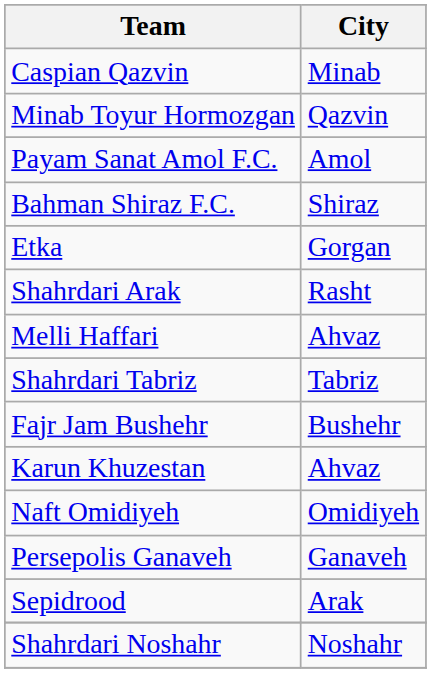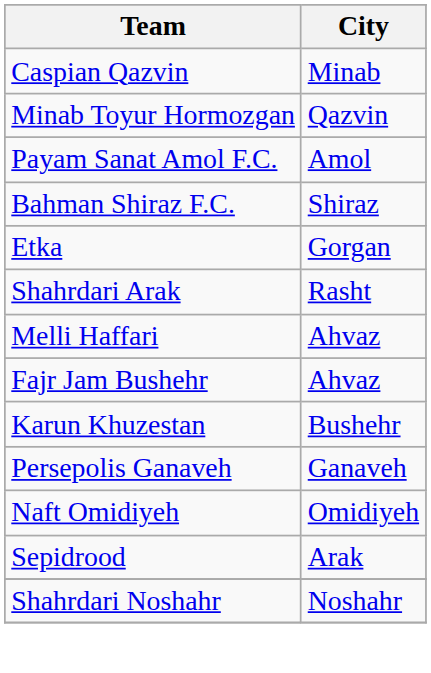 <table class="wikitable">
 <tr>
 <th>Team</th>
 <th>City</th>
 </tr>
 <tr>
 <td><a href='#'>Caspian Qazvin</a></td>
 <td><a href='#'>Minab</a></td>
 </tr>
 <tr>
 <td><a href='#'>Minab Toyur Hormozgan</a></td>
 <td><a href='#'>Qazvin</a></td>
 </tr>
 <tr>
 <td><a href='#'>Payam Sanat Amol F.C.</a></td>
 <td><a href='#'>Amol</a></td>
 </tr>
 <tr>
 <td><a href='#'>Bahman Shiraz F.C.</a></td>
 <td><a href='#'>Shiraz</a></td>
 </tr>
 <tr>
 <td><a href='#'>Etka</a></td>
 <td><a href='#'>Gorgan</a></td>
 </tr>
 <tr>
 <td><a href='#'>Shahrdari Arak</a></td>
 <td><a href='#'>Rasht</a></td>
 </tr>
 <tr>
 <td><a href='#'>Melli Haffari</a></td>
 <td><a href='#'>Ahvaz</a></td>
 </tr>
 <tr>
-<td><a href='#'>Shahrdari Tabriz</a></td>
-<td><a href='#'>Tabriz</a></td>
+<td><a href='#'>Fajr Jam Bushehr</a></td>
+<td><a href='#'>Ahvaz</a></td>
 </tr>
 <tr>
-<td><a href='#'>Fajr Jam Bushehr</a></td>
+<td><a href='#'>Karun Khuzestan</a></td>
 <td><a href='#'>Bushehr</a></td>
 </tr>
 <tr>
-<td><a href='#'>Karun Khuzestan</a></td>
-<td><a href='#'>Ahvaz</a></td>
+<td><a href='#'>Persepolis Ganaveh</a></td>
+<td><a href='#'>Ganaveh</a></td>
 </tr>
 <tr>
 <td><a href='#'>Naft Omidiyeh</a></td>
 <td><a href='#'>Omidiyeh</a></td>
-</tr>
-<tr>
-<td><a href='#'>Persepolis Ganaveh</a></td>
-<td><a href='#'>Ganaveh</a></td>
 </tr>
 <tr>
 <td><a href='#'>Sepidrood</a></td>
 <td><a href='#'>Arak</a></td>
 </tr>
 <tr>
 </tr>
 <tr>
 <td><a href='#'>Shahrdari Noshahr</a></td>
 <td><a href='#'>Noshahr</a></td>
 </tr>
 <tr>
 </tr>
 </table>
